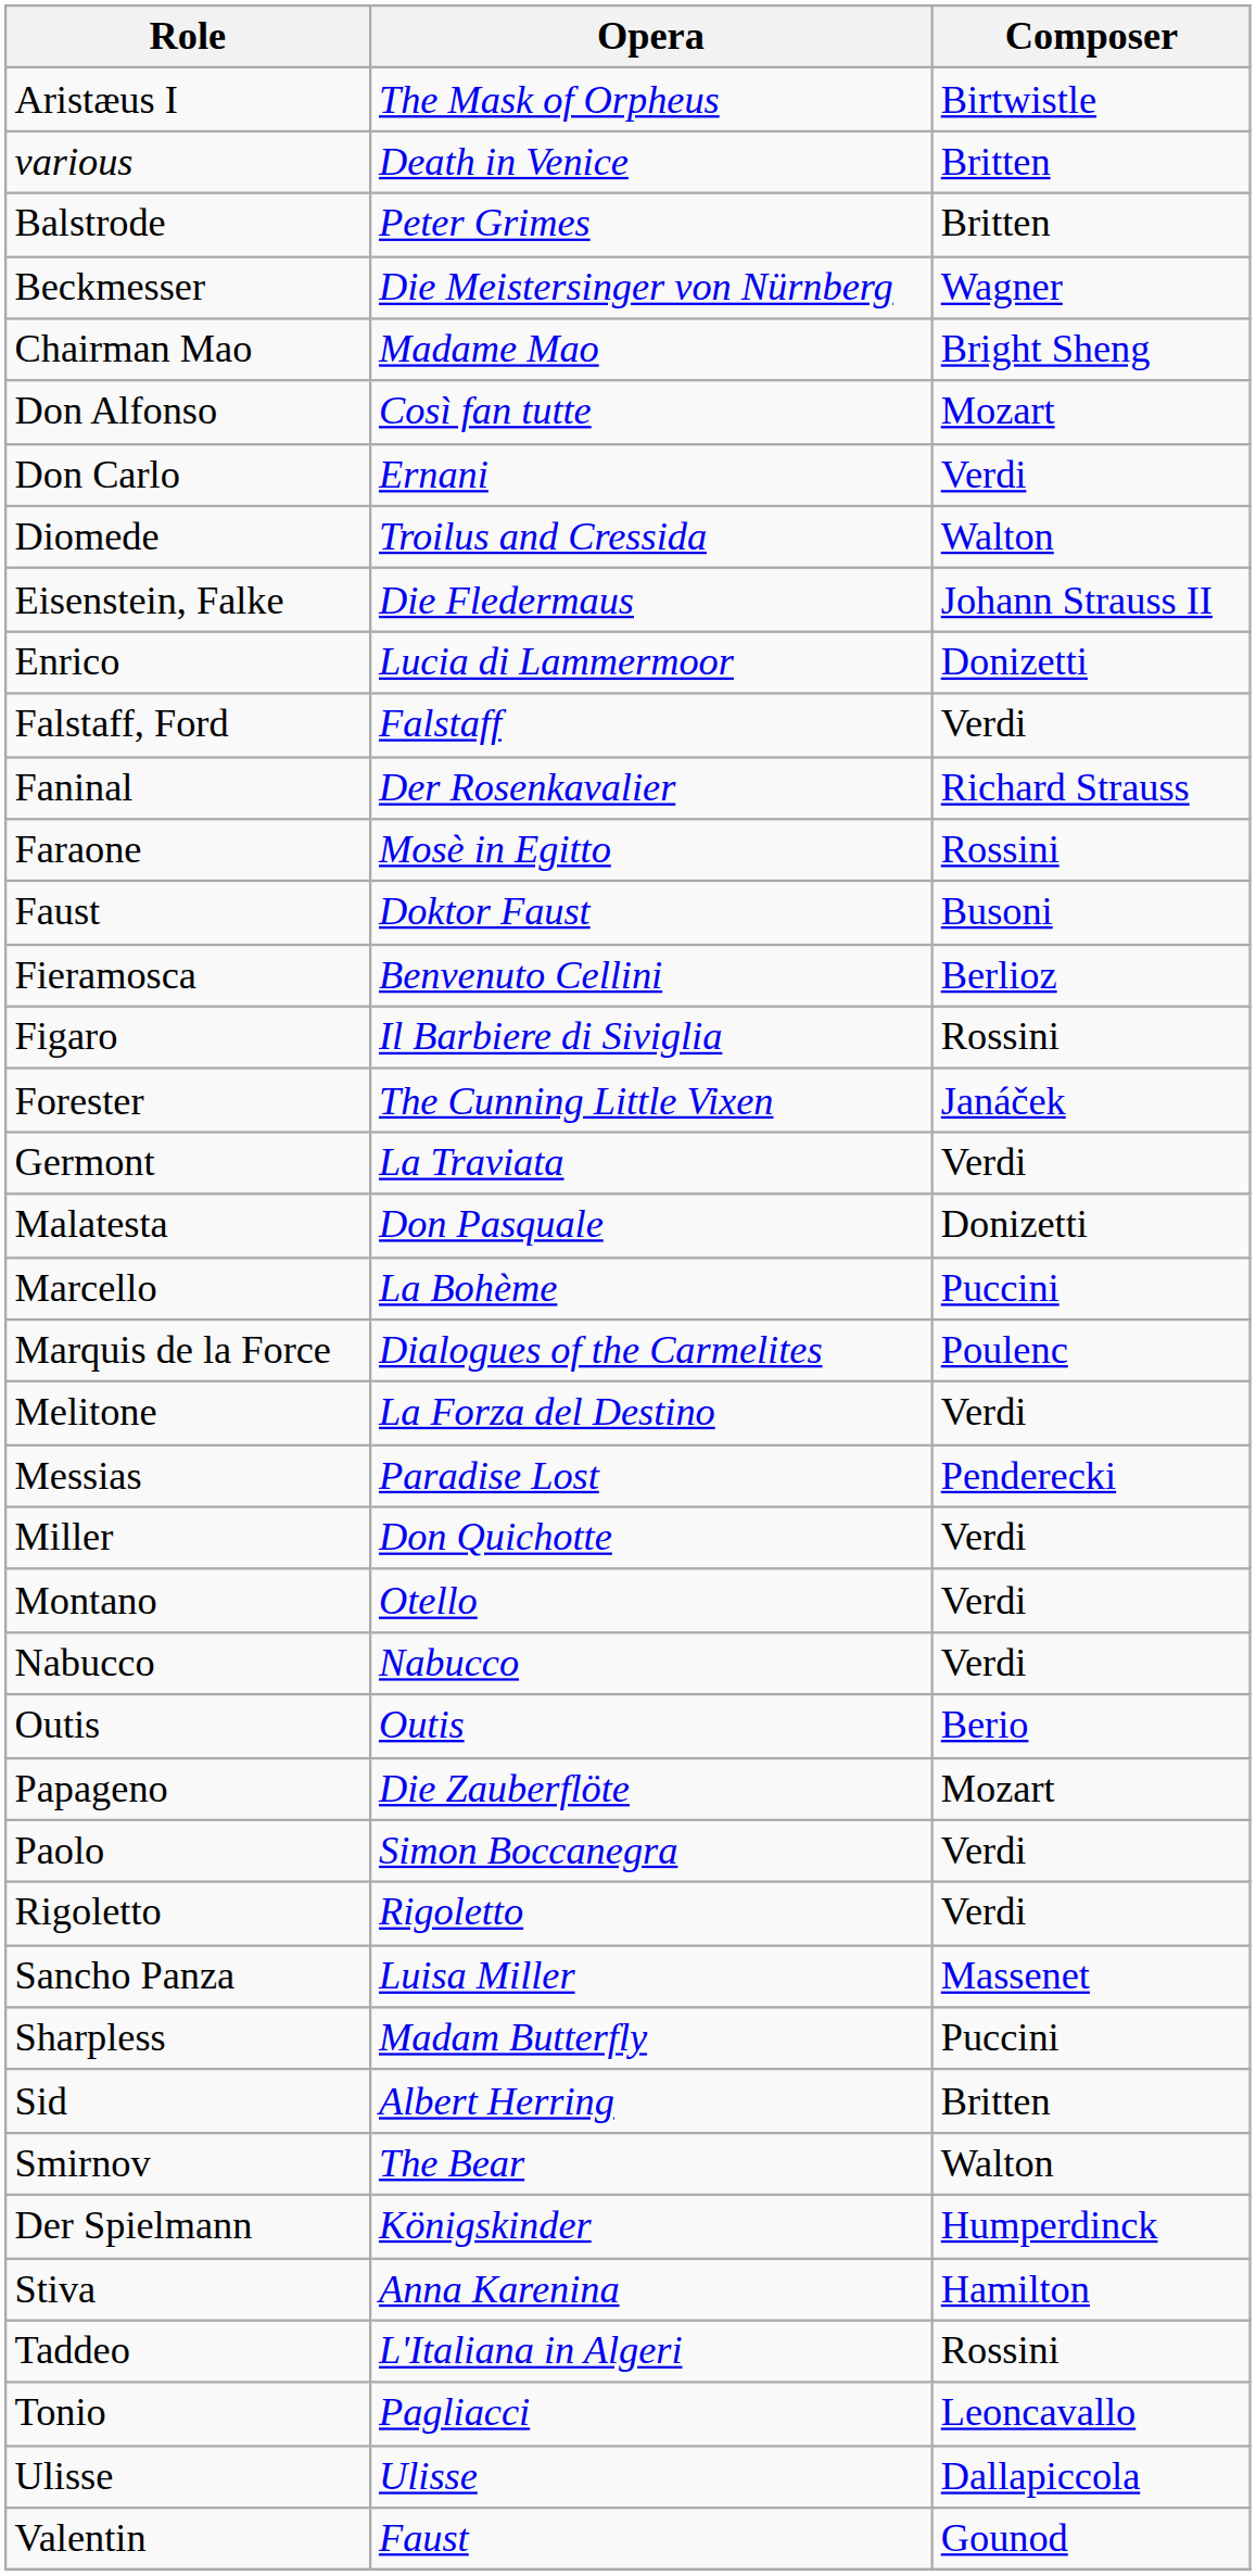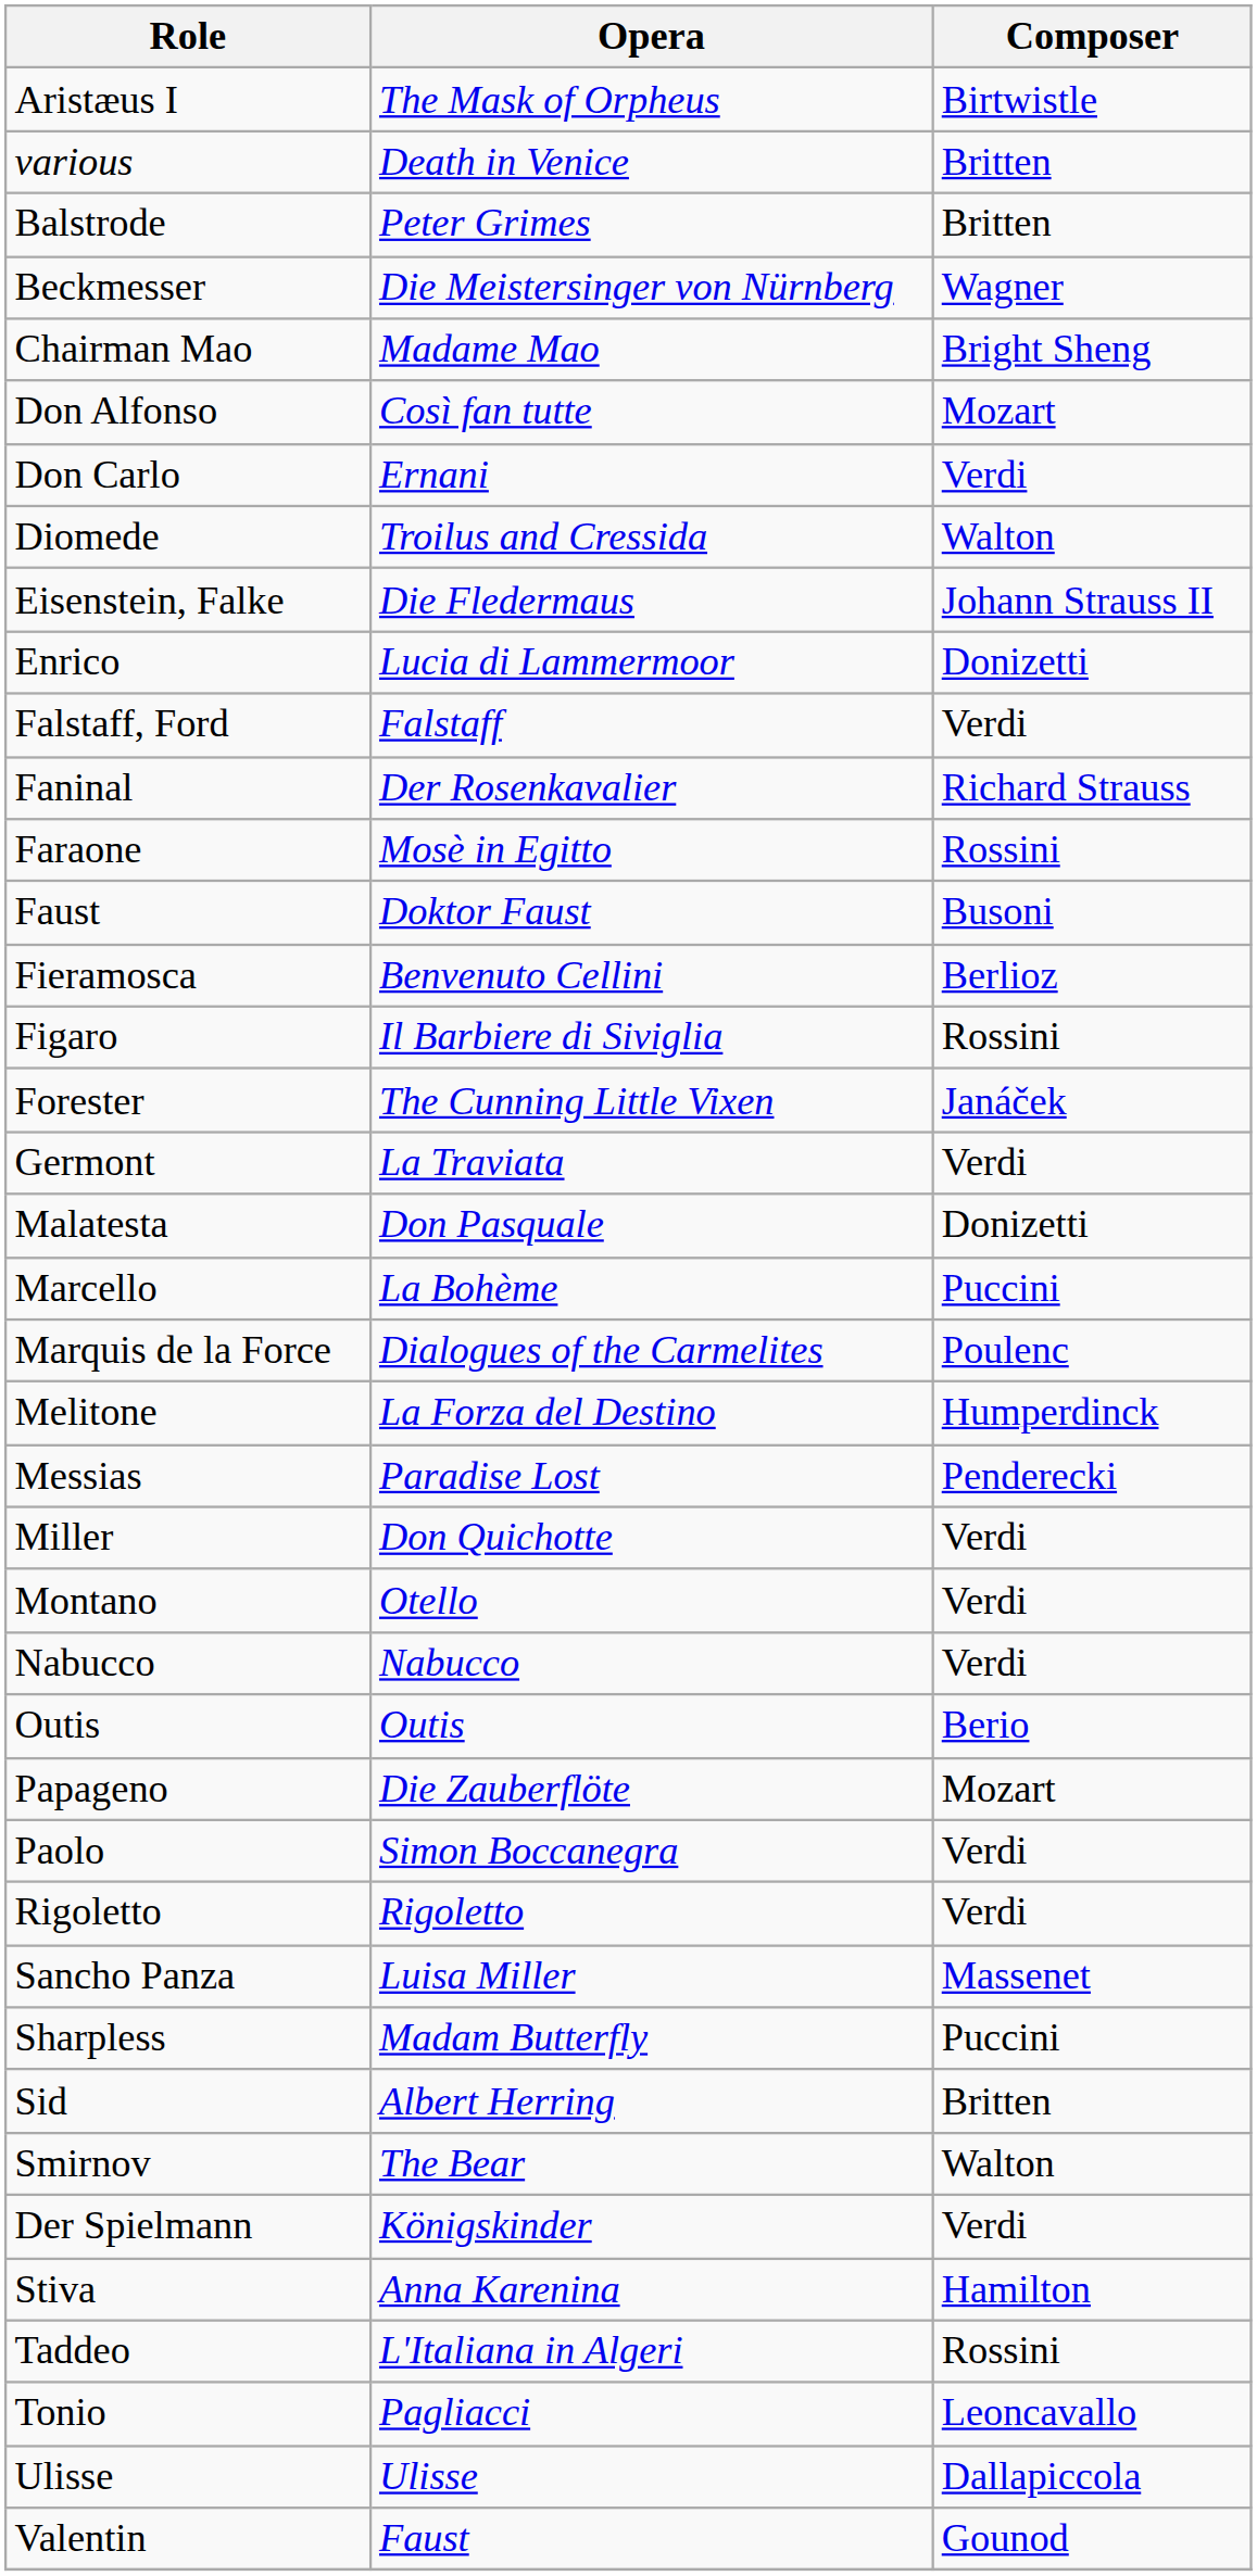 <table class=wikitable>
 <tr>
 <th>Role</th>
 <th>Opera</th>
 <th>Composer</th>
 </tr>
 <tr>
 <td>Aristæus I</td>
 <td><em><a href='#'>The Mask of Orpheus</a></em></td>
 <td><a href='#'>Birtwistle</a></td>
 </tr>
 <tr>
 <td><em>various</em></td>
 <td><em><a href='#'>Death in Venice</a></em></td>
 <td><a href='#'>Britten</a></td>
 </tr>
 <tr>
 <td>Balstrode</td>
 <td><em><a href='#'>Peter Grimes</a></em></td>
 <td>Britten</td>
 </tr>
 <tr>
 <td>Beckmesser</td>
 <td><em><a href='#'>Die Meistersinger von Nürnberg</a></em>   </td>
 <td><a href='#'>Wagner</a></td>
 </tr>
 <tr>
 <td>Chairman Mao</td>
 <td><em><a href='#'>Madame Mao</a></em></td>
 <td><a href='#'>Bright Sheng</a></td>
 </tr>
 <tr>
 <td>Don Alfonso</td>
 <td><em><a href='#'>Così fan tutte</a></em></td>
 <td><a href='#'>Mozart</a></td>
 </tr>
 <tr>
 <td>Don Carlo</td>
 <td><em><a href='#'>Ernani</a></em></td>
 <td><a href='#'>Verdi</a></td>
 </tr>
 <tr>
 <td>Diomede</td>
 <td><em><a href='#'>Troilus and Cressida</a></em></td>
 <td><a href='#'>Walton</a></td>
 </tr>
 <tr>
 <td>Eisenstein, Falke</td>
 <td><em><a href='#'>Die Fledermaus</a></em></td>
 <td><a href='#'>Johann Strauss II</a>   </td>
 </tr>
 <tr>
 <td>Enrico</td>
 <td><em><a href='#'>Lucia di Lammermoor</a></em></td>
 <td><a href='#'>Donizetti</a></td>
 </tr>
 <tr>
 <td>Falstaff, Ford</td>
 <td><em><a href='#'>Falstaff</a></em></td>
 <td>Verdi</td>
 </tr>
 <tr>
 <td>Faninal</td>
 <td><em><a href='#'>Der Rosenkavalier</a></em></td>
 <td><a href='#'>Richard Strauss</a></td>
 </tr>
 <tr>
 <td>Faraone</td>
 <td><em><a href='#'>Mosè in Egitto</a></em></td>
 <td><a href='#'>Rossini</a></td>
 </tr>
 <tr>
 <td>Faust</td>
 <td><em><a href='#'>Doktor Faust</a></em></td>
 <td><a href='#'>Busoni</a></td>
 </tr>
 <tr>
 <td>Fieramosca</td>
 <td><em><a href='#'>Benvenuto Cellini</a></em></td>
 <td><a href='#'>Berlioz</a></td>
 </tr>
 <tr>
 <td>Figaro</td>
 <td><em><a href='#'>Il Barbiere di Siviglia</a></em></td>
 <td>Rossini</td>
 </tr>
 <tr>
 <td>Forester</td>
 <td><em><a href='#'>The Cunning Little Vixen</a></em></td>
 <td><a href='#'>Janáček</a></td>
 </tr>
 <tr>
 <td>Germont</td>
 <td><em><a href='#'>La Traviata</a></em></td>
 <td>Verdi</td>
 </tr>
 <tr>
 <td>Malatesta</td>
 <td><em><a href='#'>Don Pasquale</a></em></td>
 <td>Donizetti</td>
 </tr>
 <tr>
 <td>Marcello</td>
 <td><em><a href='#'>La Bohème</a></em></td>
 <td><a href='#'>Puccini</a></td>
 </tr>
 <tr>
 <td>Marquis de la Force   </td>
 <td><em><a href='#'>Dialogues of the Carmelites</a></em></td>
 <td><a href='#'>Poulenc</a></td>
 </tr>
 <tr>
 <td>Melitone</td>
 <td><em><a href='#'>La Forza del Destino</a></em></td>
-<td>Verdi</td>
+<td><a href='#'>Humperdinck</a></td>
 </tr>
 <tr>
 <td>Messias</td>
 <td><em><a href='#'>Paradise Lost</a></em> </td>
 <td><a href='#'>Penderecki</a></td>
 </tr>
 <tr>
 <td>Miller</td>
 <td><em><a href='#'>Don Quichotte</a></em></td>
 <td>Verdi</td>
 </tr>
 <tr>
 <td>Montano</td>
 <td><em><a href='#'>Otello</a></em></td>
 <td>Verdi</td>
 </tr>
 <tr>
 <td>Nabucco</td>
 <td><em><a href='#'>Nabucco</a></em></td>
 <td>Verdi</td>
 </tr>
 <tr>
 <td>Outis</td>
 <td><em><a href='#'>Outis</a></em></td>
 <td><a href='#'>Berio</a></td>
 </tr>
 <tr>
 <td>Papageno</td>
 <td><em><a href='#'>Die Zauberflöte</a></em></td>
 <td>Mozart</td>
 </tr>
 <tr>
 <td>Paolo</td>
 <td><em><a href='#'>Simon Boccanegra</a></em></td>
 <td>Verdi</td>
 </tr>
 <tr>
 <td>Rigoletto</td>
 <td><em><a href='#'>Rigoletto</a></em></td>
 <td>Verdi</td>
 </tr>
 <tr>
 <td>Sancho Panza</td>
 <td><em><a href='#'>Luisa Miller</a></em></td>
 <td><a href='#'>Massenet</a></td>
 </tr>
 <tr>
 <td>Sharpless</td>
 <td><em><a href='#'>Madam Butterfly</a></em></td>
 <td>Puccini</td>
 </tr>
 <tr>
 <td>Sid</td>
 <td><em><a href='#'>Albert Herring</a></em></td>
 <td>Britten</td>
 </tr>
 <tr>
 <td>Smirnov</td>
 <td><em><a href='#'>The Bear</a></em></td>
 <td>Walton</td>
 </tr>
 <tr>
 <td>Der Spielmann</td>
 <td><em><a href='#'>Königskinder</a></em></td>
-<td><a href='#'>Humperdinck</a></td>
+<td>Verdi</td>
 </tr>
 <tr>
 <td>Stiva</td>
 <td><em><a href='#'>Anna Karenina</a></em></td>
 <td><a href='#'>Hamilton</a></td>
 </tr>
 <tr>
 <td>Taddeo</td>
 <td><em><a href='#'>L'Italiana in Algeri</a></em></td>
 <td>Rossini</td>
 </tr>
 <tr>
 <td>Tonio</td>
 <td><em><a href='#'>Pagliacci</a></em></td>
 <td><a href='#'>Leoncavallo</a></td>
 </tr>
 <tr>
 <td>Ulisse</td>
 <td><em><a href='#'>Ulisse</a></em></td>
 <td><a href='#'>Dallapiccola</a></td>
 </tr>
 <tr>
 <td>Valentin</td>
 <td><em><a href='#'>Faust</a></em></td>
 <td><a href='#'>Gounod</a></td>
 </tr>
 <tr>
 </tr>
 </table>
